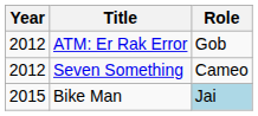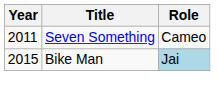 <table class="wikitable">
 <tr>
 <th>Year</th>
 <th>Title</th>
 <th>Role</th>
 </tr>
 <tr>
-<td>2012</td>
-<td><a href='#'>ATM: Er Rak Error</a></td>
-<td>Gob</td>
-</tr>
-<tr>
-<td>2012</td>
+<td>2011</td>
 <td><a href='#'>Seven Something</a></td>
 <td>Cameo</td>
 </tr>
 <tr>
 <td>2015</td>
 <td>Bike Man</td>
 <td style="background: lightblue;">Jai</td>
 </tr>
 </table>
